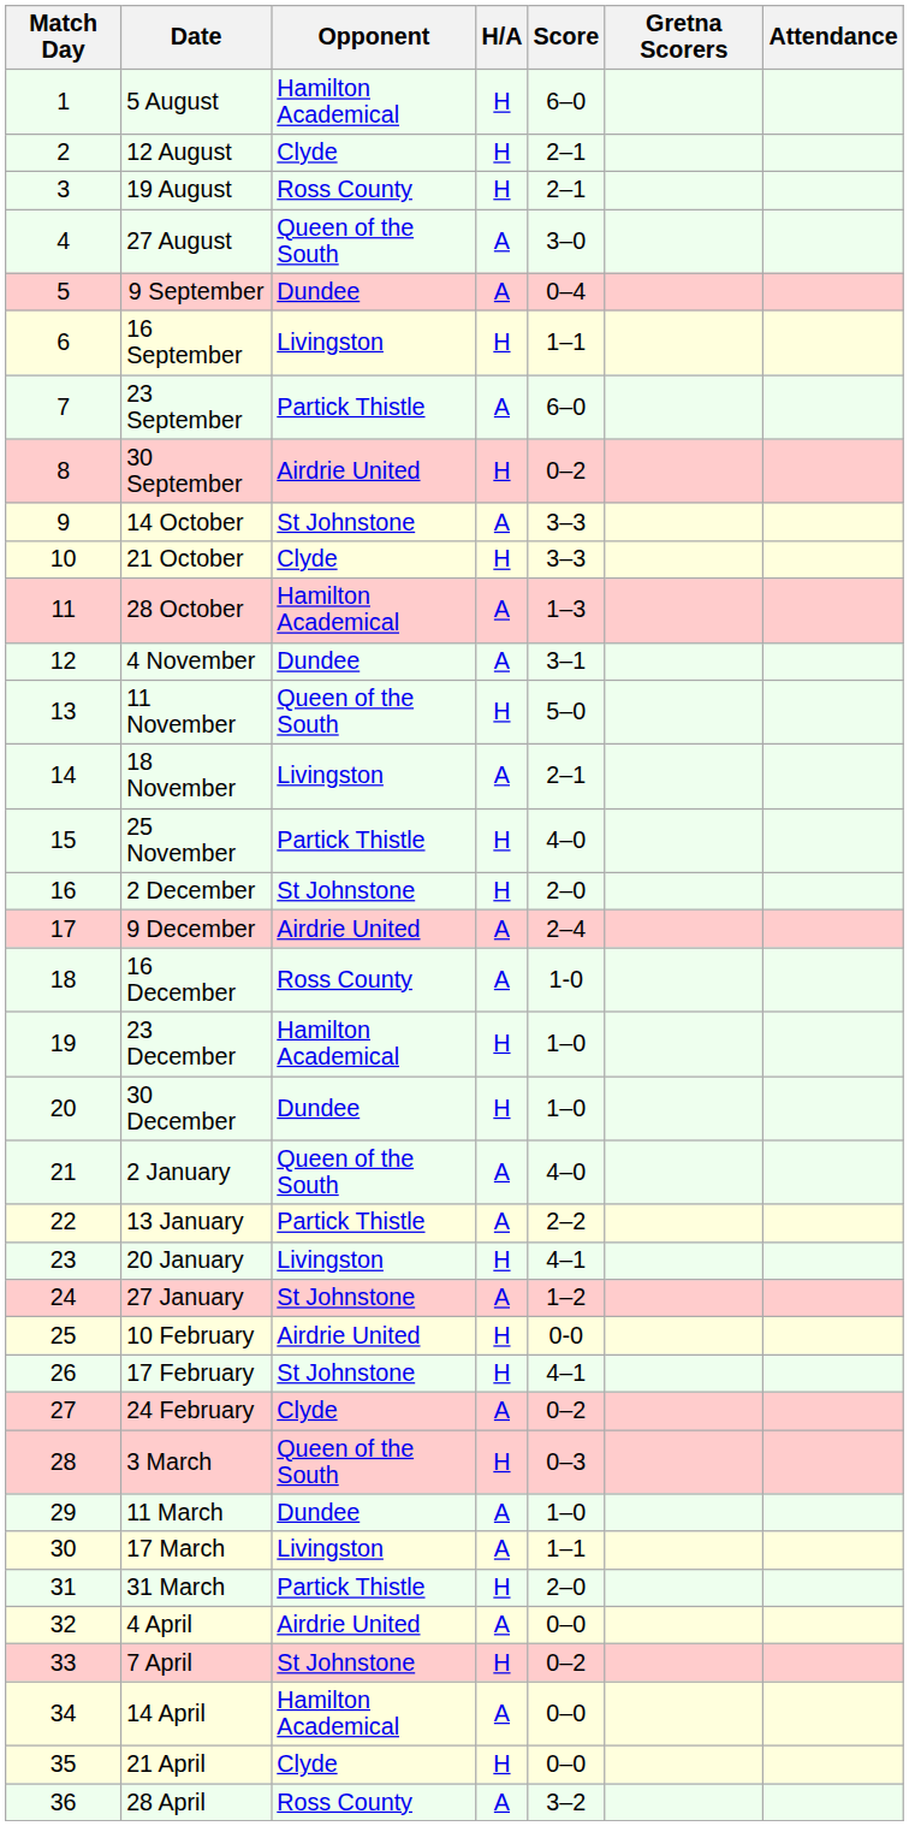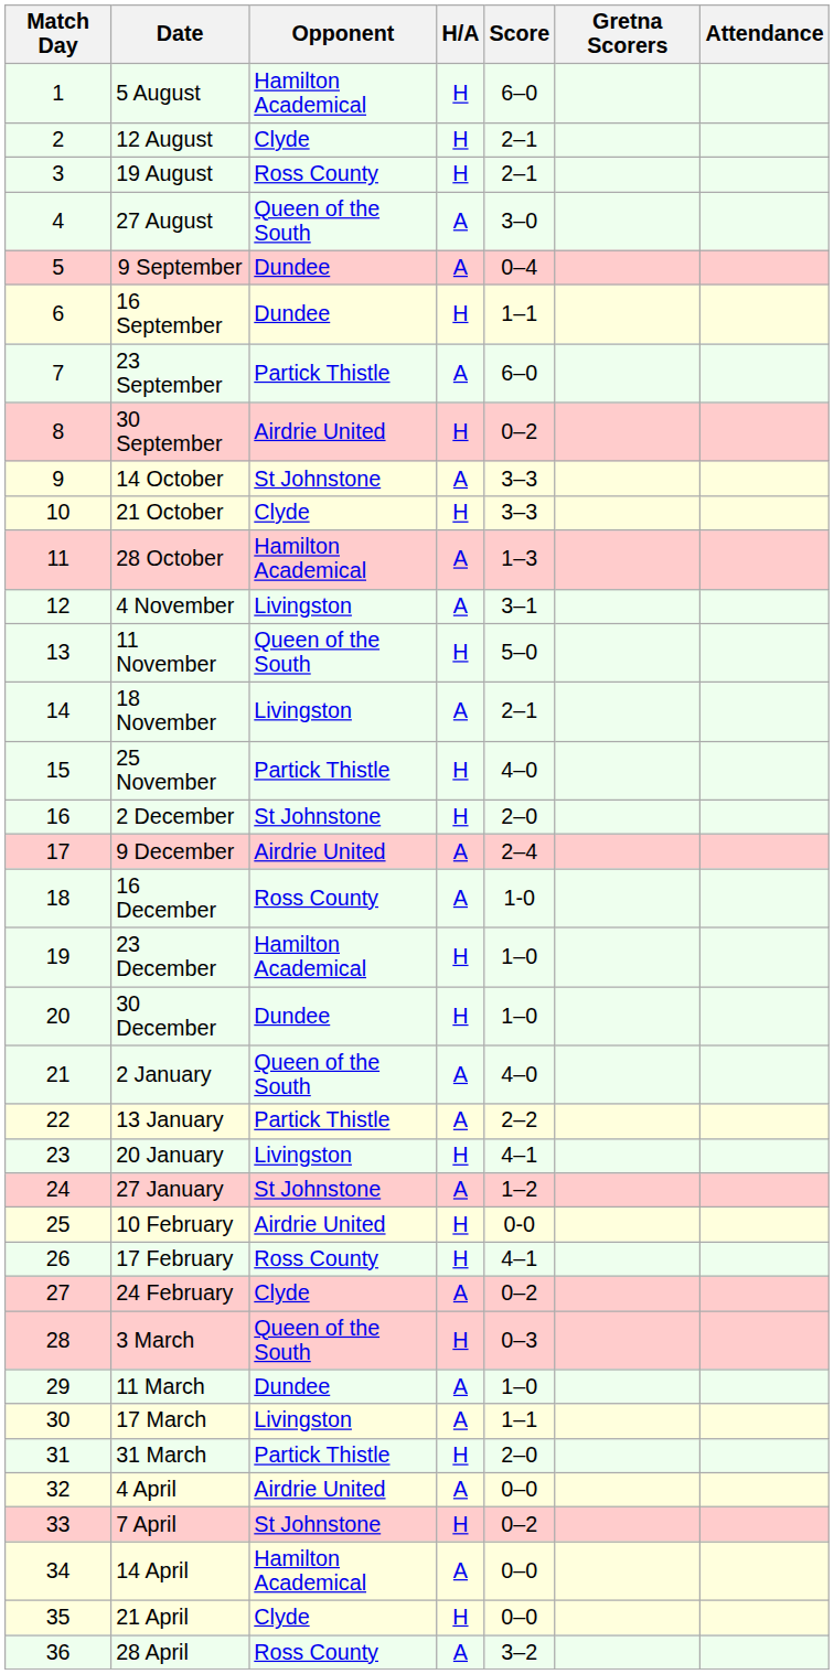 <table class="wikitable" style="text-align:center">
 <tr>
 <th>Match Day</th>
 <th>Date</th>
 <th>Opponent</th>
 <th>H/A</th>
 <th>Score</th>
 <th>Gretna Scorers</th>
 <th>Attendance</th>
 </tr>
 <tr bgcolor=#EEFFEE>
 <td>1</td>
 <td align=left>5 August</td>
 <td align=left><a href='#'>Hamilton Academical</a></td>
 <td><a href='#'>H</a></td>
 <td>6–0</td>
 <td align=left></td>
 <td></td>
 </tr>
 <tr bgcolor=#EEFFEE>
 <td>2</td>
 <td align=left>12 August</td>
 <td align=left><a href='#'>Clyde</a></td>
 <td><a href='#'>H</a></td>
 <td>2–1</td>
 <td align=left></td>
 <td></td>
 </tr>
 <tr bgcolor=#EEFFEE>
 <td>3</td>
 <td align=left>19 August</td>
 <td align=left><a href='#'>Ross County</a></td>
 <td><a href='#'>H</a></td>
 <td>2–1</td>
 <td align=left></td>
 <td></td>
 </tr>
 <tr bgcolor=#EEFFEE>
 <td>4</td>
 <td align=left>27 August</td>
 <td align=left><a href='#'>Queen of the South</a></td>
 <td><a href='#'>A</a></td>
 <td>3–0</td>
 <td align=left></td>
 <td></td>
 </tr>
 <tr bgcolor=#FFCCCC>
 <td>5</td>
 <td align=left1>9 September</td>
 <td align=left><a href='#'>Dundee</a></td>
 <td><a href='#'>A</a></td>
 <td>0–4</td>
 <td align=left></td>
 <td></td>
 </tr>
 <tr bgcolor=#FFFFDD>
 <td>6</td>
 <td align=left>16 September</td>
-<td align=left><a href='#'>Livingston</a></td>
+<td align=left><a href='#'>Dundee</a></td>
 <td><a href='#'>H</a></td>
 <td>1–1</td>
 <td align=left></td>
 <td></td>
 </tr>
 <tr bgcolor=#EEFFEE>
 <td>7</td>
 <td align=left>23 September</td>
 <td align=left><a href='#'>Partick Thistle</a></td>
 <td><a href='#'>A</a></td>
 <td>6–0</td>
 <td align=left></td>
 <td></td>
 </tr>
 <tr bgcolor=#FFCCCC>
 <td>8</td>
 <td align=left>30 September</td>
 <td align=left><a href='#'>Airdrie United</a></td>
 <td><a href='#'>H</a></td>
 <td>0–2</td>
 <td align=left></td>
 <td></td>
 </tr>
 <tr bgcolor=#FFFFDD>
 <td>9</td>
 <td align=left>14 October</td>
 <td align=left><a href='#'>St Johnstone</a></td>
 <td><a href='#'>A</a></td>
 <td>3–3</td>
 <td align=left></td>
 <td></td>
 </tr>
 <tr bgcolor=#FFFFDD>
 <td>10</td>
 <td align=left>21 October</td>
 <td align=left><a href='#'>Clyde</a></td>
 <td><a href='#'>H</a></td>
 <td>3–3</td>
 <td align=left></td>
 <td></td>
 </tr>
 <tr bgcolor=#FFCCCC>
 <td>11</td>
 <td align=left>28 October</td>
 <td align=left><a href='#'>Hamilton Academical</a></td>
 <td><a href='#'>A</a></td>
 <td>1–3</td>
 <td align=left></td>
 <td></td>
 </tr>
 <tr bgcolor=#EEFFEE>
 <td>12</td>
 <td align=left>4 November</td>
-<td align=left><a href='#'>Dundee</a></td>
+<td align=left><a href='#'>Livingston</a></td>
 <td><a href='#'>A</a></td>
 <td>3–1</td>
 <td align=left></td>
 <td></td>
 </tr>
 <tr bgcolor=#EEFFEE>
 <td>13</td>
 <td align=left>11 November</td>
 <td align=left><a href='#'>Queen of the South</a></td>
 <td><a href='#'>H</a></td>
 <td>5–0</td>
 <td align=left></td>
 <td></td>
 </tr>
 <tr bgcolor=#EEFFEE>
 <td>14</td>
 <td align=left>18 November</td>
 <td align=left><a href='#'>Livingston</a></td>
 <td><a href='#'>A</a></td>
 <td>2–1</td>
 <td align=left></td>
 <td></td>
 </tr>
 <tr bgcolor=#EEFFEE>
 <td>15</td>
 <td align=left>25 November</td>
 <td align=left><a href='#'>Partick Thistle</a></td>
 <td><a href='#'>H</a></td>
 <td>4–0</td>
 <td align=left></td>
 <td></td>
 </tr>
 <tr bgcolor=#EEFFEE>
 <td>16</td>
 <td align=left>2 December</td>
 <td align=left><a href='#'>St Johnstone</a></td>
 <td><a href='#'>H</a></td>
 <td>2–0</td>
 <td align=left></td>
 <td></td>
 </tr>
 <tr bgcolor=#FFCCCC>
 <td>17</td>
 <td align=left>9 December</td>
 <td align=left><a href='#'>Airdrie United</a></td>
 <td><a href='#'>A</a></td>
 <td>2–4</td>
 <td align=left></td>
 <td></td>
 </tr>
 <tr bgcolor=#EEFFEE>
 <td>18</td>
 <td align=left>16 December</td>
 <td align=left><a href='#'>Ross County</a></td>
 <td><a href='#'>A</a></td>
 <td>1-0</td>
 <td align=left></td>
 <td></td>
 </tr>
 <tr bgcolor=#EEFFEE>
 <td>19</td>
 <td align=left>23 December</td>
 <td align=left><a href='#'>Hamilton Academical</a></td>
 <td><a href='#'>H</a></td>
 <td>1–0</td>
 <td align=left></td>
 <td></td>
 </tr>
 <tr bgcolor=#EEFFEE>
 <td>20</td>
 <td align=left>30 December</td>
 <td align=left><a href='#'>Dundee</a></td>
 <td><a href='#'>H</a></td>
 <td>1–0</td>
 <td align=left></td>
 <td></td>
 </tr>
 <tr bgcolor=#EEFFEE>
 <td>21</td>
 <td align=left>2 January</td>
 <td align=left><a href='#'>Queen of the South</a></td>
 <td><a href='#'>A</a></td>
 <td>4–0</td>
 <td align=left></td>
 <td></td>
 </tr>
 <tr bgcolor=#FFFFDD>
 <td>22</td>
 <td align=left>13 January</td>
 <td align=left><a href='#'>Partick Thistle</a></td>
 <td><a href='#'>A</a></td>
 <td>2–2</td>
 <td align=left></td>
 <td></td>
 </tr>
 <tr bgcolor=#EEFFEE>
 <td>23</td>
 <td align=left>20 January</td>
 <td align=left><a href='#'>Livingston</a></td>
 <td><a href='#'>H</a></td>
 <td>4–1</td>
 <td align=left></td>
 <td></td>
 </tr>
 <tr bgcolor=#FFCCCC>
 <td>24</td>
 <td align=left>27 January</td>
 <td align=left><a href='#'>St Johnstone</a></td>
 <td><a href='#'>A</a></td>
 <td>1–2</td>
 <td align=left></td>
 <td></td>
 </tr>
 <tr bgcolor=#FFFFDD>
 <td>25</td>
 <td align=left>10 February</td>
 <td align=left><a href='#'>Airdrie United</a></td>
 <td><a href='#'>H</a></td>
 <td>0-0</td>
 <td align=left></td>
 <td></td>
 </tr>
 <tr bgcolor=#EEFFEE>
 <td>26</td>
 <td align=left>17 February</td>
-<td align=left><a href='#'>St Johnstone</a></td>
+<td align=left><a href='#'>Ross County</a></td>
 <td><a href='#'>H</a></td>
 <td>4–1</td>
 <td align=left></td>
 <td></td>
 </tr>
 <tr bgcolor=#FFCCCC>
 <td>27</td>
 <td align=left>24 February</td>
 <td align=left><a href='#'>Clyde</a></td>
 <td><a href='#'>A</a></td>
 <td>0–2</td>
 <td align=left></td>
 <td></td>
 </tr>
 <tr bgcolor=#FFCCCC>
 <td>28</td>
 <td align=left>3 March</td>
 <td align=left><a href='#'>Queen of the South</a></td>
 <td><a href='#'>H</a></td>
 <td>0–3</td>
 <td align=left></td>
 <td></td>
 </tr>
 <tr bgcolor=#EEFFEE>
 <td>29</td>
 <td align=left>11 March</td>
 <td align=left><a href='#'>Dundee</a></td>
 <td><a href='#'>A</a></td>
 <td>1–0</td>
 <td align=left></td>
 <td></td>
 </tr>
 <tr bgcolor=#FFFFDD>
 <td>30</td>
 <td align=left>17 March</td>
 <td align=left><a href='#'>Livingston</a></td>
 <td><a href='#'>A</a></td>
 <td>1–1</td>
 <td align=left></td>
 <td></td>
 </tr>
 <tr bgcolor=#EEFFEE>
 <td>31</td>
 <td align=left>31 March</td>
 <td align=left><a href='#'>Partick Thistle</a></td>
 <td><a href='#'>H</a></td>
 <td>2–0</td>
 <td align=left></td>
 <td></td>
 </tr>
 <tr bgcolor=#FFFFDD>
 <td>32</td>
 <td align=left>4 April</td>
 <td align=left><a href='#'>Airdrie United</a></td>
 <td><a href='#'>A</a></td>
 <td>0–0</td>
 <td align=left></td>
 <td></td>
 </tr>
 <tr bgcolor=#FFCCCC>
 <td>33</td>
 <td align=left>7 April</td>
 <td align=left><a href='#'>St Johnstone</a></td>
 <td><a href='#'>H</a></td>
 <td>0–2</td>
 <td align=left></td>
 <td></td>
 </tr>
 <tr bgcolor=#FFFFDD>
 <td>34</td>
 <td align=left>14 April</td>
 <td align=left><a href='#'>Hamilton Academical</a></td>
 <td><a href='#'>A</a></td>
 <td>0–0</td>
 <td align=left></td>
 <td></td>
 </tr>
 <tr bgcolor=#FFFFDD>
 <td>35</td>
 <td align=left>21 April</td>
 <td align=left><a href='#'>Clyde</a></td>
 <td><a href='#'>H</a></td>
 <td>0–0</td>
 <td align=left></td>
 <td></td>
 </tr>
 <tr bgcolor=#EEFFEE>
 <td>36</td>
 <td align=left>28 April</td>
 <td align=left><a href='#'>Ross County</a></td>
 <td><a href='#'>A</a></td>
 <td>3–2</td>
 <td align=left></td>
 <td></td>
 </tr>
 <tr>
 </tr>
 </table>
